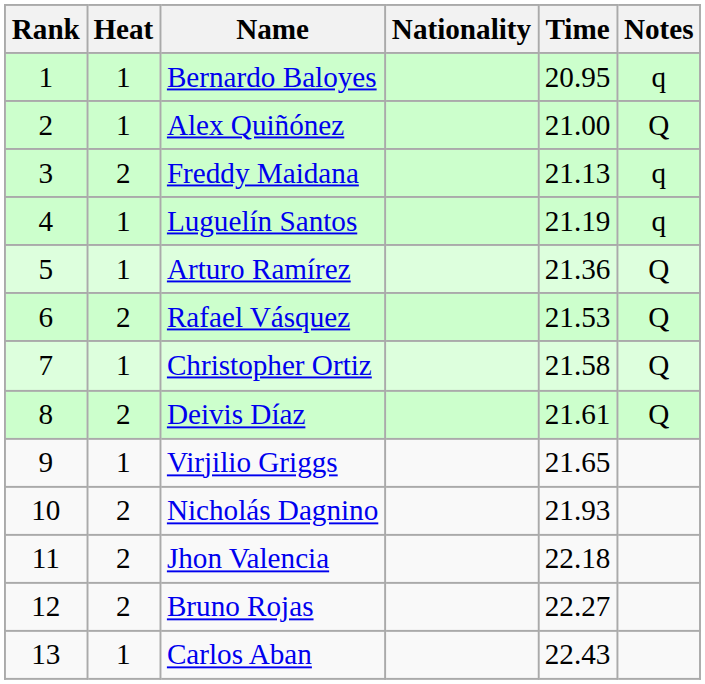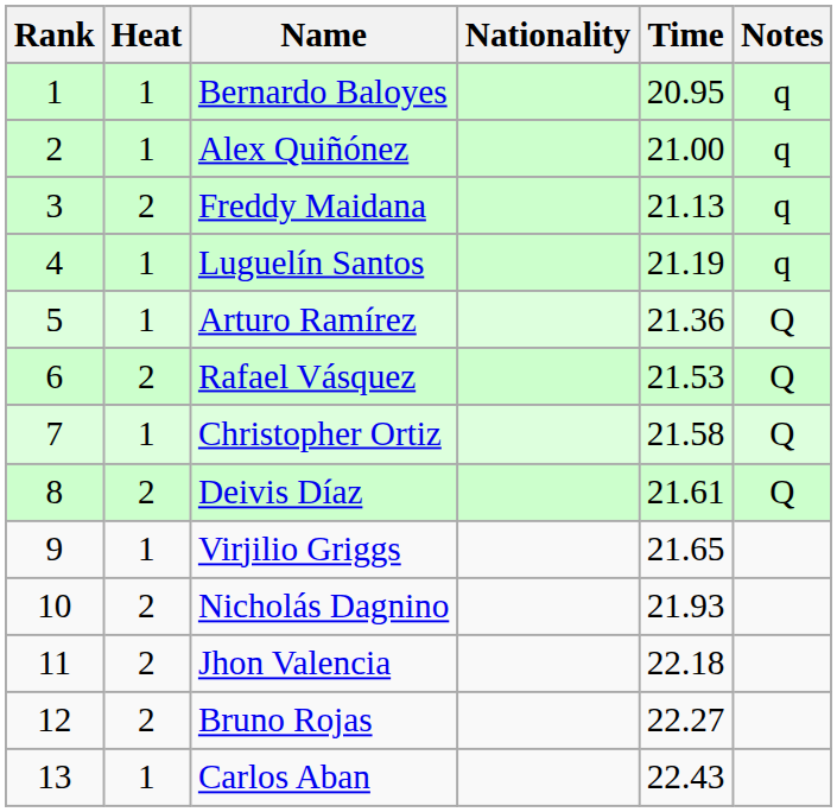 <table class="wikitable sortable" style="text-align:center; font-size:95%">
 <tr>
 <th>Rank</th>
 <th>Heat</th>
 <th>Name</th>
 <th>Nationality</th>
 <th>Time</th>
 <th>Notes</th>
 </tr>
 <tr bgcolor=ccffcc>
 <td>1</td>
 <td>1</td>
 <td align=left><a href='#'>Bernardo Baloyes</a></td>
 <td align=left></td>
 <td>20.95</td>
 <td>q</td>
 </tr>
 <tr bgcolor=ccffcc>
 <td>2</td>
 <td>1</td>
 <td align=left><a href='#'>Alex Quiñónez</a></td>
 <td align=left></td>
 <td>21.00</td>
-<td>Q</td>
+<td>q</td>
 </tr>
 <tr bgcolor=ccffcc>
 <td>3</td>
 <td>2</td>
 <td align=left><a href='#'>Freddy Maidana</a></td>
 <td align=left></td>
 <td>21.13</td>
 <td>q</td>
 </tr>
 <tr bgcolor=ccffcc>
 <td>4</td>
 <td>1</td>
 <td align=left><a href='#'>Luguelín Santos</a></td>
 <td align=left></td>
 <td>21.19</td>
 <td>q</td>
 </tr>
 <tr bgcolor=ddffdd>
 <td>5</td>
 <td>1</td>
 <td align=left><a href='#'>Arturo Ramírez</a></td>
 <td align=left></td>
 <td>21.36</td>
 <td>Q</td>
 </tr>
 <tr bgcolor=ccffcc>
 <td>6</td>
 <td>2</td>
 <td align=left><a href='#'>Rafael Vásquez</a></td>
 <td align=left></td>
 <td>21.53</td>
 <td>Q</td>
 </tr>
 <tr bgcolor=ddffdd>
 <td>7</td>
 <td>1</td>
 <td align=left><a href='#'>Christopher Ortiz</a></td>
 <td align=left></td>
 <td>21.58</td>
 <td>Q</td>
 </tr>
 <tr bgcolor=ccffcc>
 <td>8</td>
 <td>2</td>
 <td align=left><a href='#'>Deivis Díaz</a></td>
 <td align=left></td>
 <td>21.61</td>
 <td>Q</td>
 </tr>
 <tr>
 <td>9</td>
 <td>1</td>
 <td align=left><a href='#'>Virjilio Griggs</a></td>
 <td align=left></td>
 <td>21.65</td>
 <td></td>
 </tr>
 <tr>
 <td>10</td>
 <td>2</td>
 <td align=left><a href='#'>Nicholás Dagnino</a></td>
 <td align=left></td>
 <td>21.93</td>
 <td></td>
 </tr>
 <tr>
 <td>11</td>
 <td>2</td>
 <td align=left><a href='#'>Jhon Valencia</a></td>
 <td align=left></td>
 <td>22.18</td>
 <td></td>
 </tr>
 <tr>
 <td>12</td>
 <td>2</td>
 <td align=left><a href='#'>Bruno Rojas</a></td>
 <td align=left></td>
 <td>22.27</td>
 <td></td>
 </tr>
 <tr>
 <td>13</td>
 <td>1</td>
 <td align=left><a href='#'>Carlos Aban</a></td>
 <td align=left></td>
 <td>22.43</td>
 <td></td>
 </tr>
 </table>
